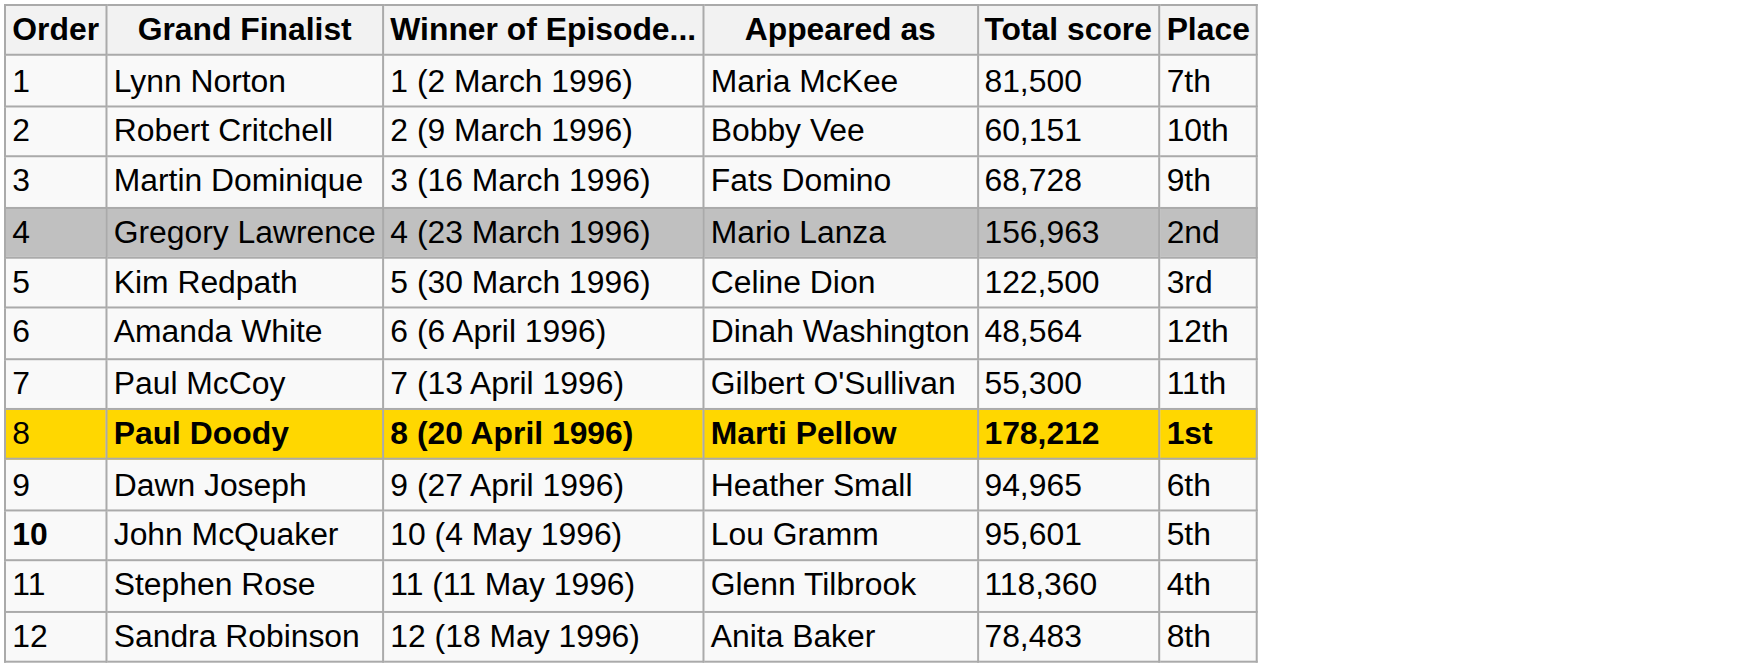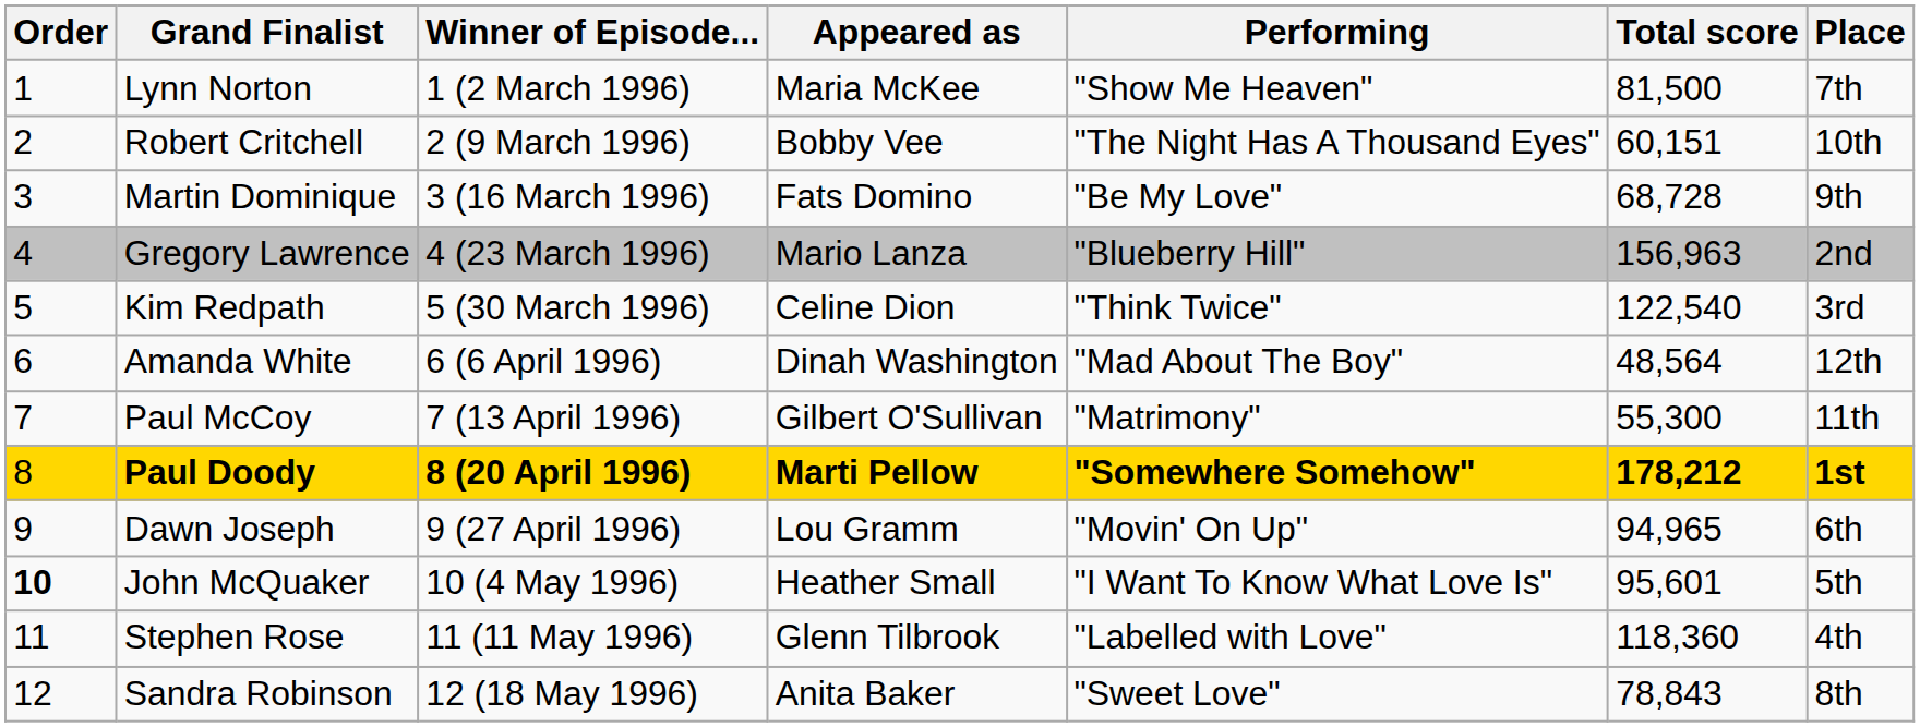 <table class="wikitable sortable">
 <tr>
 <th>Order</th>
 <th>Grand Finalist</th>
 <th>Winner of Episode...</th>
 <th>Appeared as</th>
+<th>Performing</th>
 <th>Total score</th>
 <th>Place</th>
 </tr>
 <tr>
 <td>1</td>
 <td>Lynn Norton</td>
 <td>1 (2 March 1996)</td>
 <td>Maria McKee</td>
+<td>"Show Me Heaven"</td>
 <td>81,500</td>
 <td>7th</td>
 </tr>
 <tr>
 <td>2</td>
 <td>Robert Critchell</td>
 <td>2 (9 March 1996)</td>
 <td>Bobby Vee</td>
+<td>"The Night Has A Thousand Eyes"</td>
 <td>60,151</td>
 <td>10th</td>
 </tr>
 <tr>
 <td>3</td>
 <td>Martin Dominique</td>
 <td>3 (16 March 1996)</td>
 <td>Fats Domino</td>
+<td>"Be My Love"</td>
 <td>68,728</td>
 <td>9th</td>
 </tr>
 <tr style="background:silver;">
 <td>4</td>
 <td>Gregory Lawrence</td>
 <td>4 (23 March 1996)</td>
 <td>Mario Lanza</td>
+<td>"Blueberry Hill"</td>
 <td>156,963</td>
 <td>2nd</td>
 </tr>
 <tr>
 <td>5</td>
 <td>Kim Redpath</td>
 <td>5 (30 March 1996)</td>
 <td>Celine Dion</td>
-<td>122,500</td>
+<td>"Think Twice"</td>
+<td>122,540</td>
 <td>3rd</td>
 </tr>
 <tr>
 <td>6</td>
 <td>Amanda White</td>
 <td>6 (6 April 1996)</td>
 <td>Dinah Washington</td>
+<td>"Mad About The Boy"</td>
 <td>48,564</td>
 <td>12th</td>
 </tr>
 <tr>
 <td>7</td>
 <td>Paul McCoy</td>
 <td>7 (13 April 1996)</td>
 <td>Gilbert O'Sullivan</td>
+<td>"Matrimony"</td>
 <td>55,300</td>
 <td>11th</td>
 </tr>
 <tr style="background:gold;">
 <td>8</td>
 <td><strong>Paul Doody</strong></td>
 <td><strong>8 (20 April 1996)</strong></td>
 <td><strong>Marti Pellow</strong></td>
+<td><strong>"Somewhere Somehow"</strong></td>
 <td><strong>178,212</strong></td>
 <td><strong>1st</strong></td>
 </tr>
 <tr>
 <td>9</td>
 <td>Dawn Joseph</td>
 <td>9 (27 April 1996)</td>
-<td>Heather Small</td>
+<td>Lou Gramm</td>
+<td>"Movin' On Up"</td>
 <td>94,965</td>
 <td>6th</td>
 </tr>
 <tr>
 <td><strong>10</strong></td>
 <td>John McQuaker</td>
 <td>10 (4 May 1996)</td>
-<td>Lou Gramm</td>
+<td>Heather Small</td>
+<td>"I Want To Know What Love Is"</td>
 <td>95,601</td>
 <td>5th</td>
 </tr>
 <tr>
 <td>11</td>
 <td>Stephen Rose</td>
 <td>11 (11 May 1996)</td>
 <td>Glenn Tilbrook</td>
+<td>"Labelled with Love"</td>
 <td>118,360</td>
 <td>4th</td>
 </tr>
 <tr>
 <td>12</td>
 <td>Sandra Robinson</td>
 <td>12 (18 May 1996)</td>
 <td>Anita Baker</td>
-<td>78,483</td>
+<td>"Sweet Love"</td>
+<td>78,843</td>
 <td>8th</td>
 </tr>
 </table>
